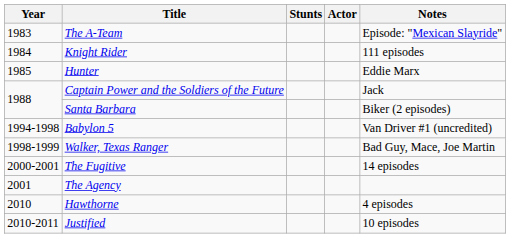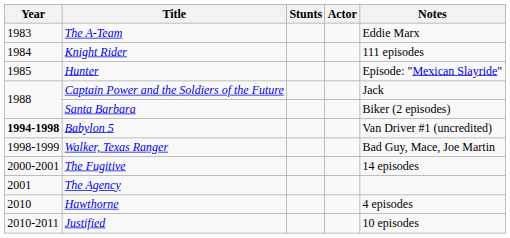 <table class="wikitable">
 <tr>
 <th>Year</th>
 <th>Title</th>
 <th>Stunts</th>
 <th>Actor</th>
 <th>Notes</th>
 </tr>
 <tr>
 <td>1983</td>
 <td><em><a href='#'>The A-Team</a></em></td>
 <td></td>
 <td></td>
-<td>Episode: "<a href='#'>Mexican Slayride</a>"</td>
+<td>Eddie Marx</td>
 </tr>
 <tr>
 <td>1984</td>
 <td><em><a href='#'>Knight Rider</a></em></td>
 <td></td>
 <td></td>
 <td>111 episodes</td>
 </tr>
 <tr>
 <td>1985</td>
 <td><em><a href='#'>Hunter</a></em></td>
 <td></td>
 <td></td>
-<td>Eddie Marx</td>
+<td>Episode: "<a href='#'>Mexican Slayride</a>"</td>
 </tr>
 <tr>
 <td rowspan="2">1988</td>
 <td><em><a href='#'>Captain Power and the Soldiers of the Future</a></em></td>
 <td></td>
 <td></td>
 <td>Jack</td>
 </tr>
 <tr>
 <td><em><a href='#'>Santa Barbara</a></em></td>
 <td></td>
 <td></td>
 <td>Biker (2 episodes)</td>
 </tr>
 <tr>
-<td>1994-1998</td>
+<td><strong>1994-1998</strong></td>
 <td><em><a href='#'>Babylon 5</a></em></td>
 <td></td>
 <td></td>
 <td>Van Driver #1 (uncredited)</td>
 </tr>
 <tr>
 <td>1998-1999</td>
 <td><em><a href='#'>Walker, Texas Ranger</a></em></td>
 <td></td>
 <td></td>
 <td>Bad Guy, Mace, Joe Martin</td>
 </tr>
 <tr>
 <td>2000-2001</td>
 <td><em><a href='#'>The Fugitive</a></em></td>
 <td></td>
 <td></td>
 <td>14 episodes</td>
 </tr>
 <tr>
 <td>2001</td>
 <td><em><a href='#'>The Agency</a></em></td>
 <td></td>
 <td></td>
 <td></td>
 </tr>
 <tr>
 <td>2010</td>
 <td><em><a href='#'>Hawthorne</a></em></td>
 <td></td>
 <td></td>
 <td>4 episodes</td>
 </tr>
 <tr>
 <td>2010-2011</td>
 <td><em><a href='#'>Justified</a></em></td>
 <td></td>
 <td></td>
 <td>10 episodes</td>
 </tr>
 </table>
